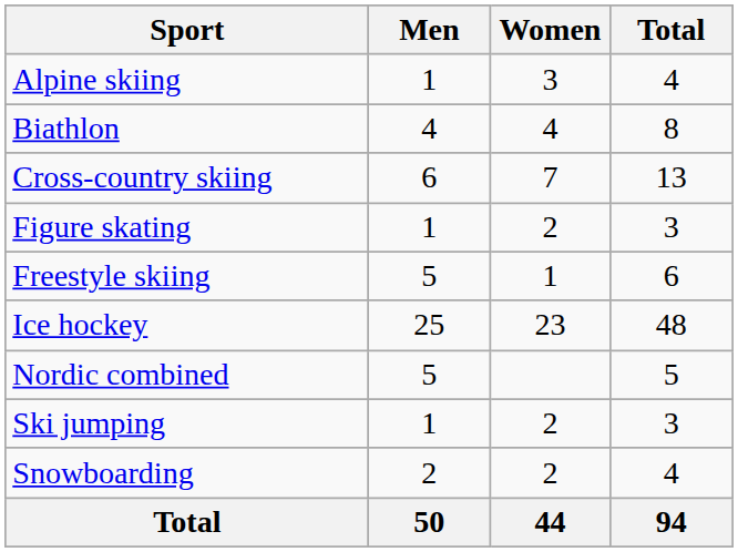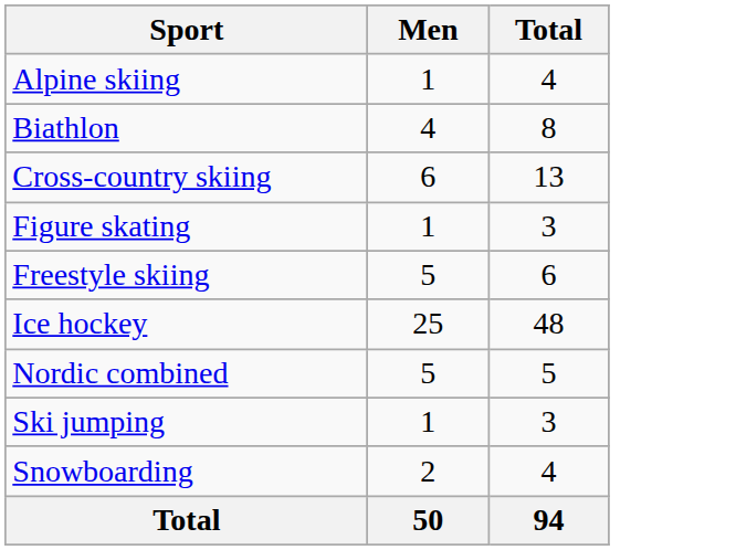 <table class="wikitable sortable" style="text-align:center;">
 <tr>
 <th width=180>Sport</th>
 <th width=55>Men</th>
-<th width=55>Women</th>
 <th width=55>Total</th>
 </tr>
 <tr>
 <td align=left><a href='#'>Alpine skiing</a></td>
 <td>1</td>
-<td>3</td>
 <td>4</td>
 </tr>
 <tr>
 <td align=left><a href='#'>Biathlon</a></td>
-<td>4</td>
 <td>4</td>
 <td>8</td>
 </tr>
 <tr>
 <td align=left><a href='#'>Cross-country skiing</a></td>
 <td>6</td>
-<td>7</td>
 <td>13</td>
 </tr>
 <tr>
 <td align=left><a href='#'>Figure skating</a></td>
 <td>1</td>
-<td>2</td>
 <td>3</td>
 </tr>
 <tr>
 <td align=left><a href='#'>Freestyle skiing</a></td>
 <td>5</td>
-<td>1</td>
 <td>6</td>
 </tr>
 <tr>
 <td align=left><a href='#'>Ice hockey</a></td>
 <td>25</td>
-<td>23</td>
 <td>48</td>
 </tr>
 <tr>
 <td align=left><a href='#'>Nordic combined</a></td>
 <td>5</td>
-<td></td>
 <td>5</td>
 </tr>
 <tr>
 <td align=left><a href='#'>Ski jumping</a></td>
 <td>1</td>
-<td>2</td>
 <td>3</td>
 </tr>
 <tr>
 <td align=left><a href='#'>Snowboarding</a></td>
-<td>2</td>
 <td>2</td>
 <td>4</td>
 </tr>
 <tr>
 <th>Total</th>
 <th>50</th>
-<th>44</th>
 <th>94</th>
 </tr>
 </table>
